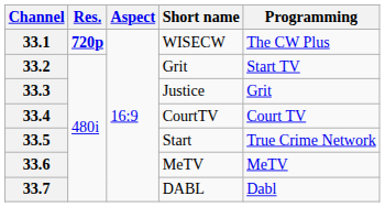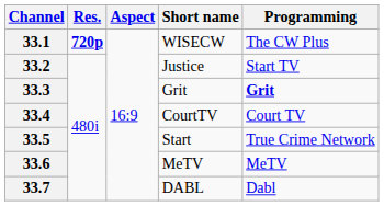 <table class="wikitable">
 <tr>
 <th><a href='#'>Channel</a></th>
 <th><a href='#'>Res.</a></th>
 <th><a href='#'>Aspect</a></th>
 <th>Short name</th>
 <th>Programming</th>
 </tr>
 <tr>
 <th scope = "row">33.1</th>
 <td><strong><a href='#'>720p</a></strong></td>
 <td rowspan=7><a href='#'>16:9</a></td>
 <td>WISECW</td>
 <td><a href='#'>The CW Plus</a></td>
 </tr>
 <tr>
 <th scope = "row">33.2</th>
 <td rowspan=6><a href='#'>480i</a></td>
-<td>Grit</td>
+<td>Justice</td>
 <td><a href='#'>Start TV</a></td>
 </tr>
 <tr>
 <th scope = "row">33.3</th>
-<td>Justice</td>
-<td><a href='#'>Grit</a></td>
+<td>Grit</td>
+<td><strong><a href='#'>Grit</a></strong></td>
 </tr>
 <tr>
 <th scope = "row">33.4</th>
 <td>CourtTV</td>
 <td><a href='#'>Court TV</a></td>
 </tr>
 <tr>
 <th scope = "row">33.5</th>
 <td>Start</td>
 <td><a href='#'>True Crime Network</a></td>
 </tr>
 <tr>
 <th scope = "row">33.6</th>
 <td>MeTV</td>
 <td><a href='#'>MeTV</a></td>
 </tr>
 <tr>
 <th scope = "row">33.7</th>
 <td>DABL</td>
 <td><a href='#'>Dabl</a></td>
 </tr>
 </table>
